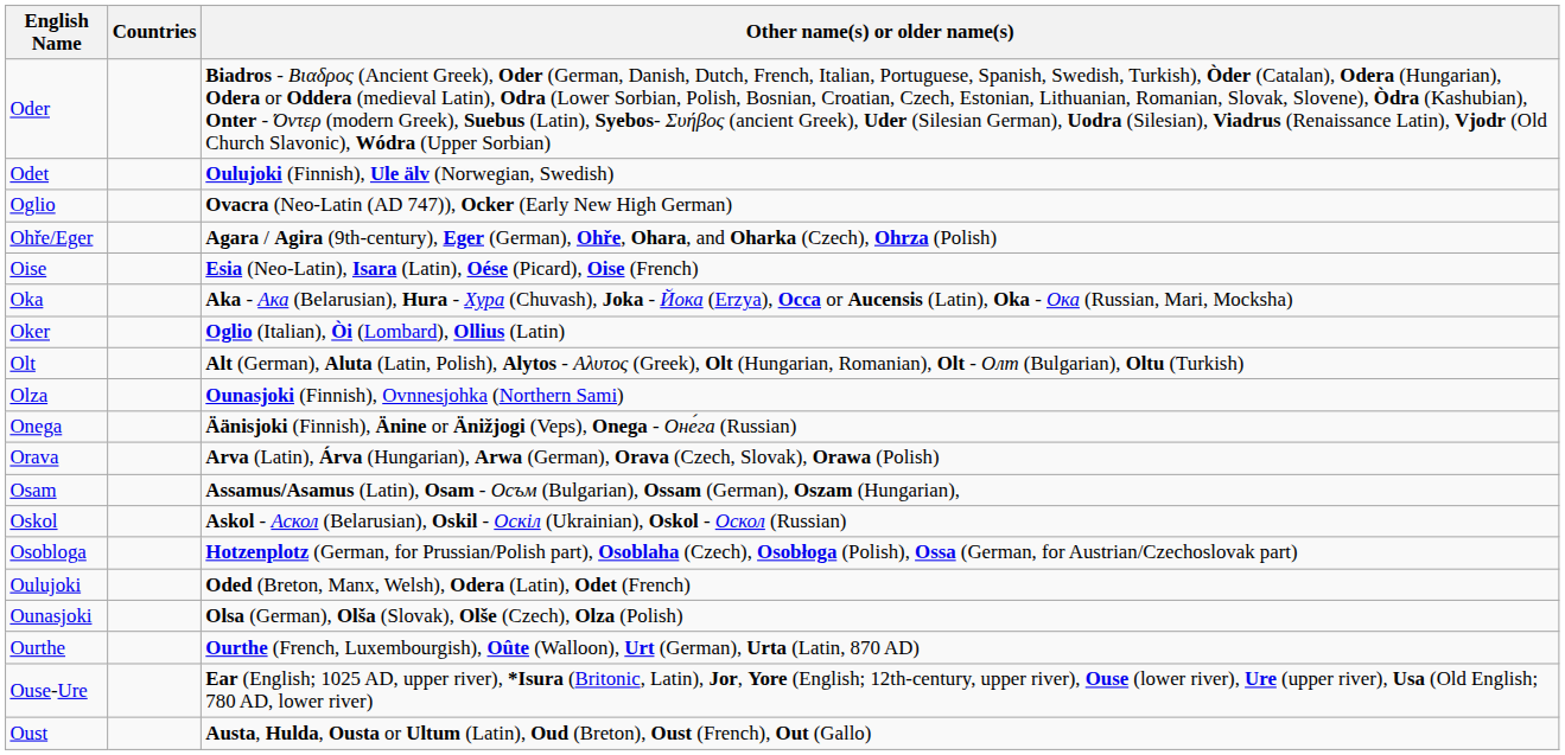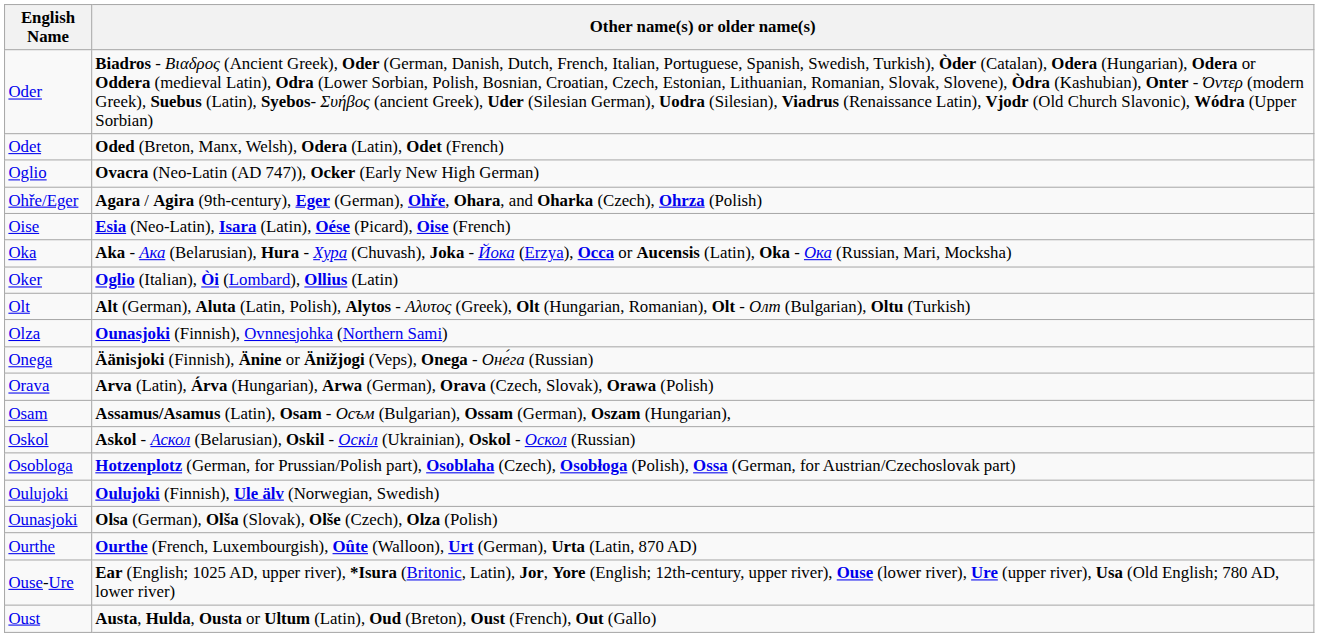 <table class=wikitable>
 <tr>
 <th>English Name</th>
-<th>Countries</th>
 <th>Other name(s) or older name(s)</th>
 </tr>
 <tr>
 <td><a href='#'>Oder</a></td>
-<td>  </td>
 <td><strong>Biadros</strong> - <em>Βιαδρος</em> (Ancient Greek), <strong>Oder</strong> (German, Danish, Dutch, French, Italian, Portuguese, Spanish, Swedish, Turkish), <strong>Òder</strong> (Catalan), <strong>Odera</strong> (Hungarian), <strong>Odera</strong> or <strong>Oddera</strong> (medieval Latin), <strong>Odra</strong> (Lower Sorbian, Polish, Bosnian, Croatian, Czech, Estonian, Lithuanian, Romanian, Slovak, Slovene), <strong>Òdra</strong> (Kashubian), <strong>Onter</strong> - <em>Όντερ</em> (modern Greek), <strong>Suebus</strong> (Latin), <strong>Syebos</strong>- <em>Συήβος</em> (ancient Greek), <strong>Uder</strong> (Silesian German), <strong>Uodra</strong> (Silesian), <strong>Viadrus</strong> (Renaissance Latin), <strong>Vjodr</strong> (Old Church Slavonic), <strong>Wódra</strong> (Upper Sorbian)</td>
 </tr>
 <tr>
 <td><a href='#'>Odet</a></td>
-<td></td>
-<td><strong><a href='#'>Oulujoki</a></strong> (Finnish), <strong><a href='#'>Ule älv</a></strong> (Norwegian, Swedish)</td>
+<td><strong>Oded</strong> (Breton, Manx, Welsh), <strong>Odera</strong> (Latin), <strong>Odet</strong> (French)</td>
 </tr>
 <tr>
 <td><a href='#'>Oglio</a></td>
-<td></td>
 <td><strong>Ovacra</strong> (Neo-Latin (AD 747)), <strong>Ocker</strong> (Early New High German)</td>
 </tr>
 <tr>
 <td><a href='#'>Ohře/Eger</a></td>
-<td> </td>
 <td><strong>Agara</strong> / <strong>Agira</strong> (9th-century), <strong><a href='#'>Eger</a></strong> (German), <strong><a href='#'>Ohře</a></strong>, <strong>Ohara</strong>,  and <strong>Oharka</strong> (Czech), <strong><a href='#'>Ohrza</a></strong> (Polish)</td>
 </tr>
 <tr>
 <td><a href='#'>Oise</a></td>
-<td></td>
 <td><strong><a href='#'>Esia</a></strong> (Neo-Latin), <strong><a href='#'>Isara</a></strong> (Latin), <strong><a href='#'>Oése</a></strong> (Picard), <strong><a href='#'>Oise</a></strong> (French)</td>
 </tr>
 <tr>
 <td><a href='#'>Oka</a></td>
-<td></td>
 <td><strong>Aka</strong> - <em><a href='#'>Ака</a></em> (Belarusian), <strong>Hura</strong> - <em><a href='#'>Хура</a></em> (Chuvash), <strong>Joka</strong> - <em><a href='#'>Йока</a></em> (<a href='#'>Erzya</a>), <strong><a href='#'>Occa</a></strong> or <strong>Aucensis</strong> (Latin), <strong>Oka</strong> - <em><a href='#'>Ока</a></em> (Russian, Mari, Mocksha)</td>
 </tr>
 <tr>
 <td><a href='#'>Oker</a></td>
-<td></td>
 <td><strong><a href='#'>Oglio</a></strong> (Italian), <strong><a href='#'>Òi</a></strong> (<a href='#'>Lombard</a>), <strong><a href='#'>Ollius</a></strong> (Latin)</td>
 </tr>
 <tr>
 <td><a href='#'>Olt</a></td>
-<td></td>
 <td><strong>Alt</strong> (German), <strong>Aluta</strong> (Latin, Polish), <strong>Alytos</strong> - <em>Αλυτος</em> (Greek), <strong>Olt</strong> (Hungarian, Romanian), <strong>Olt</strong> - <em>Олт</em> (Bulgarian), <strong>Oltu</strong> (Turkish)</td>
 </tr>
 <tr>
 <td><a href='#'>Olza</a></td>
-<td> </td>
 <td><strong><a href='#'>Ounasjoki</a></strong> (Finnish), <a href='#'>Ovnnesjohka</a> (<a href='#'>Northern Sami</a>)</td>
 </tr>
 <tr>
 <td><a href='#'>Onega</a></td>
-<td></td>
 <td><strong>Äänisjoki</strong> (Finnish), <strong>Änine</strong> or <strong>Änižjogi</strong> (Veps), <strong>Onega</strong> - <em>Оне́га</em> (Russian)</td>
 </tr>
 <tr>
 <td><a href='#'>Orava</a></td>
-<td></td>
 <td><strong>Arva</strong> (Latin), <strong>Árva</strong> (Hungarian), <strong>Arwa</strong> (German), <strong>Orava</strong> (Czech, Slovak), <strong>Orawa</strong> (Polish)</td>
 </tr>
 <tr>
 <td><a href='#'>Osam</a></td>
-<td></td>
 <td><strong>Assamus/Asamus</strong> (Latin), <strong>Osam</strong> - <em>Осъм</em> (Bulgarian), <strong>Ossam</strong> (German), <strong>Oszam</strong> (Hungarian),</td>
 </tr>
 <tr>
 <td><a href='#'>Oskol</a></td>
-<td></td>
 <td><strong>Askol</strong> - <em><a href='#'>Аскол</a></em> (Belarusian), <strong>Oskil</strong> - <em><a href='#'>Оскіл</a></em> (Ukrainian), <strong>Oskol</strong> - <em><a href='#'>Оскол</a></em> (Russian)</td>
 </tr>
 <tr>
 <td><a href='#'>Osobloga</a></td>
-<td> </td>
 <td><strong><a href='#'>Hotzenplotz</a></strong> (German, for Prussian/Polish part), <strong><a href='#'>Osoblaha</a></strong> (Czech), <strong><a href='#'>Osobłoga</a></strong> (Polish), <strong><a href='#'>Ossa</a></strong> (German, for Austrian/Czechoslovak part)</td>
 </tr>
 <tr>
 <td><a href='#'>Oulujoki</a></td>
-<td></td>
-<td><strong>Oded</strong> (Breton, Manx, Welsh), <strong>Odera</strong> (Latin), <strong>Odet</strong> (French)</td>
+<td><strong><a href='#'>Oulujoki</a></strong> (Finnish), <strong><a href='#'>Ule älv</a></strong> (Norwegian, Swedish)</td>
 </tr>
 <tr>
 <td><a href='#'>Ounasjoki</a></td>
-<td></td>
 <td><strong>Olsa</strong> (German), <strong>Olša</strong> (Slovak), <strong>Olše</strong> (Czech), <strong>Olza</strong> (Polish)</td>
 </tr>
 <tr>
 <td><a href='#'>Ourthe</a></td>
-<td></td>
 <td><strong><a href='#'>Ourthe</a></strong> (French, Luxembourgish), <strong><a href='#'>Oûte</a></strong> (Walloon), <strong><a href='#'>Urt</a></strong> (German), <strong>Urta</strong> (Latin, 870 AD)</td>
 </tr>
 <tr>
 <td><a href='#'>Ouse</a>-<a href='#'>Ure</a></td>
-<td></td>
 <td><strong>Ear</strong> (English; 1025 AD, upper river), <strong>*Isura</strong> (<a href='#'>Britonic</a>, Latin), <strong>Jor</strong>, <strong>Yore</strong> (English; 12th-century, upper river), <strong><a href='#'>Ouse</a></strong> (lower river), <strong><a href='#'>Ure</a></strong> (upper river), <strong>Usa</strong> (Old English; 780 AD, lower river)</td>
 </tr>
 <tr>
 <td><a href='#'>Oust</a></td>
-<td></td>
 <td><strong>Austa</strong>, <strong>Hulda</strong>, <strong>Ousta</strong> or <strong>Ultum</strong> (Latin), <strong>Oud</strong> (Breton), <strong>Oust</strong> (French), <strong>Out</strong> (Gallo)</td>
 </tr>
 </table>
